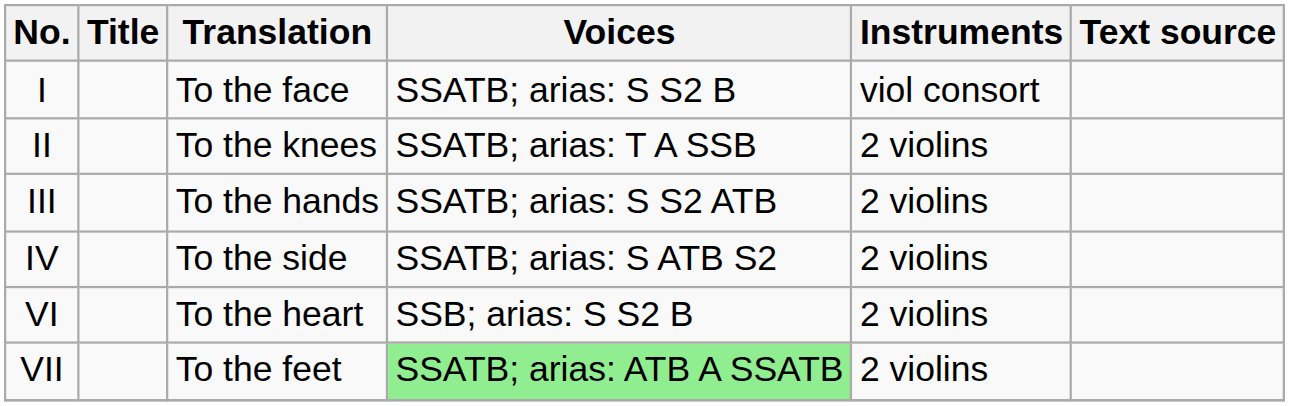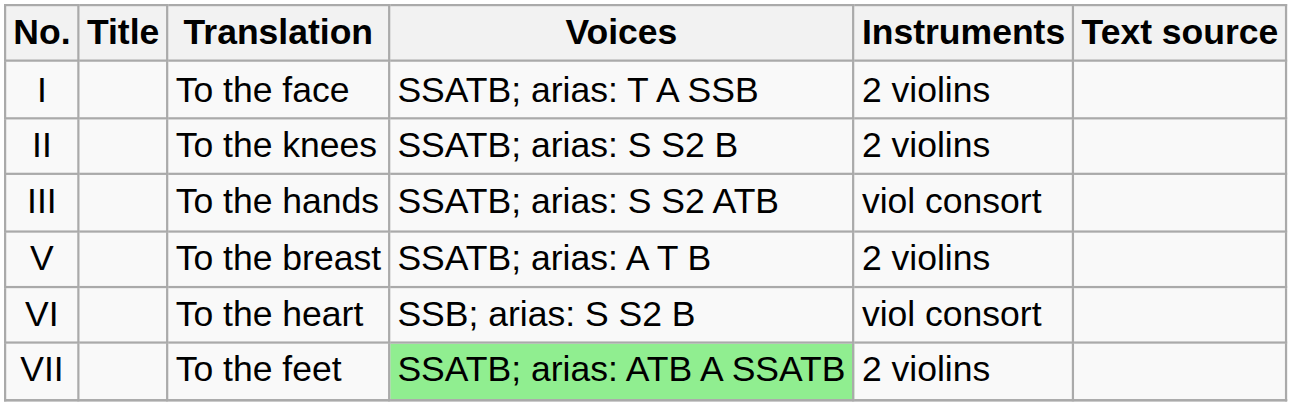 <table class="wikitable">
 <tr>
 <th scope="col">No.</th>
 <th scope="col">Title</th>
 <th scope="col">Translation</th>
 <th scope="col">Voices</th>
 <th scope="col">Instruments</th>
 <th scope="col">Text source</th>
 </tr>
 <tr>
 <td style="text-align: center;">I</td>
 <td><em></em></td>
 <td>To the face</td>
-<td>SSATB; arias: S S2 B</td>
-<td>viol consort</td>
+<td>SSATB; arias: T A SSB</td>
+<td>2 violins</td>
 <td></td>
 </tr>
 <tr>
 <td style="text-align: center;">II</td>
 <td><em></em></td>
 <td>To the knees</td>
-<td>SSATB; arias: T A SSB</td>
+<td>SSATB; arias: S S2 B</td>
 <td>2 violins</td>
 <td></td>
 </tr>
 <tr>
 <td style="text-align: center;">III</td>
 <td><em></em></td>
 <td>To the hands</td>
 <td>SSATB; arias: S S2 ATB</td>
-<td>2 violins</td>
+<td>viol consort</td>
 <td></td>
 </tr>
 <tr>
-<td style="text-align: center;">IV</td>
+<td style="text-align: center;">V</td>
 <td><em></em></td>
-<td>To the side</td>
-<td>SSATB; arias: S ATB S2</td>
+<td>To the breast</td>
+<td>SSATB; arias: A T B</td>
 <td>2 violins</td>
 <td></td>
 </tr>
 <tr>
 <td style="text-align: center;">VI</td>
 <td><em></em></td>
 <td>To the heart</td>
 <td>SSB; arias: S S2 B</td>
-<td>2 violins</td>
+<td>viol consort</td>
 <td></td>
 </tr>
 <tr>
 <td style="text-align: center;">VII</td>
 <td><em></em></td>
 <td>To the feet</td>
 <td style="background: lightgreen;">SSATB; arias: ATB A SSATB</td>
 <td>2 violins</td>
 <td></td>
 </tr>
 <tr>
 </tr>
 </table>
